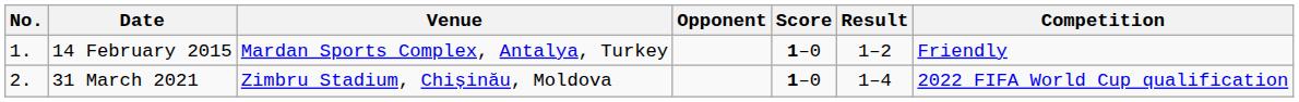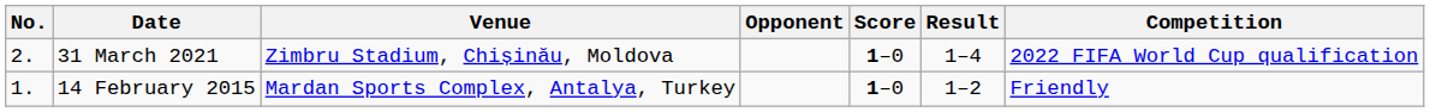 <table class="wikitable">
 <tr>
 <th>No.</th>
 <th>Date</th>
 <th>Venue</th>
 <th>Opponent</th>
 <th>Score</th>
 <th>Result</th>
 <th>Competition</th>
 </tr>
 <tr>
+<td>2.</td>
+<td>31 March 2021</td>
+<td><a href='#'>Zimbru Stadium</a>, <a href='#'>Chișinău</a>, Moldova</td>
+<td></td>
+<td align=center><strong>1</strong>–0</td>
+<td align=center>1–4</td>
+<td><a href='#'>2022 FIFA World Cup qualification</a></td>
+</tr>
+<tr>
 <td>1.</td>
 <td>14 February 2015</td>
 <td><a href='#'>Mardan Sports Complex</a>, <a href='#'>Antalya</a>, Turkey</td>
 <td></td>
 <td align=center><strong>1</strong>–0</td>
 <td align=center>1–2</td>
 <td><a href='#'>Friendly</a></td>
 </tr>
-<tr>
-<td>2.</td>
-<td>31 March 2021</td>
-<td><a href='#'>Zimbru Stadium</a>, <a href='#'>Chișinău</a>, Moldova</td>
-<td></td>
-<td align=center><strong>1</strong>–0</td>
-<td align=center>1–4</td>
-<td><a href='#'>2022 FIFA World Cup qualification</a></td>
-</tr>
 </table>
